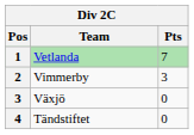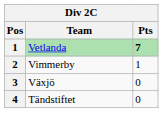 <table class="wikitable">
 <tr>
 <th colspan="3">Div 2C</th>
 </tr>
 <tr>
 <th width=20>Pos</th>
 <th width=150>Team</th>
 <th width=30>Pts</th>
 </tr>
 <tr style="background:#ACE1AF;">
 <th>1</th>
 <td><a href='#'>Vetlanda</a></td>
-<td>7</td>
+<td><strong>7</strong></td>
 </tr>
 <tr>
 <th>2</th>
 <td>Vimmerby</td>
-<td>3</td>
+<td>1</td>
 </tr>
 <tr>
 <th>3</th>
 <td>Växjö</td>
 <td>0</td>
 </tr>
 <tr>
 <th>4</th>
 <td>Tändstiftet</td>
 <td>0</td>
 </tr>
 </table>
